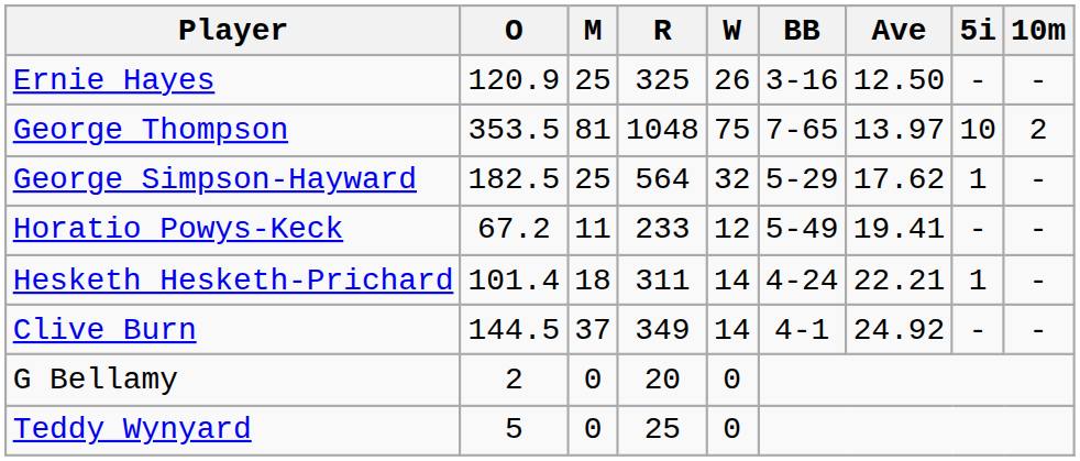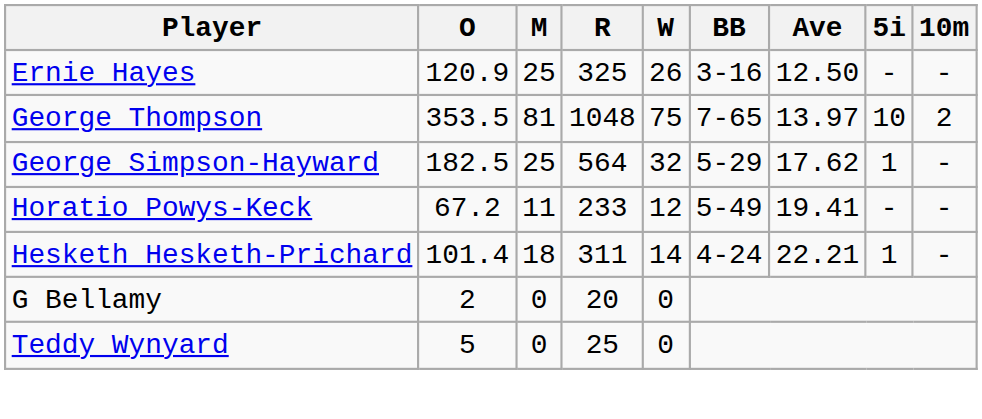 <table class="wikitable" style="text-align: center;">
 <tr>
 <th align=left>Player</th>
 <th>O</th>
 <th>M</th>
 <th>R</th>
 <th>W</th>
 <th>BB</th>
 <th>Ave</th>
 <th>5i</th>
 <th>10m</th>
 </tr>
 <tr>
 <td align=left><a href='#'>Ernie Hayes</a></td>
 <td>120.9</td>
 <td>25</td>
 <td>325</td>
 <td>26</td>
 <td>3-16</td>
 <td>12.50</td>
 <td>-</td>
 <td>-</td>
 </tr>
 <tr>
 <td align=left><a href='#'>George Thompson</a></td>
 <td>353.5</td>
 <td>81</td>
 <td>1048</td>
 <td>75</td>
 <td>7-65</td>
 <td>13.97</td>
 <td>10</td>
 <td>2</td>
 </tr>
 <tr>
 <td align=left><a href='#'>George Simpson-Hayward</a></td>
 <td>182.5</td>
 <td>25</td>
 <td>564</td>
 <td>32</td>
 <td>5-29</td>
 <td>17.62</td>
 <td>1</td>
 <td>-</td>
 </tr>
 <tr>
 <td align=left><a href='#'>Horatio Powys-Keck</a></td>
 <td>67.2</td>
 <td>11</td>
 <td>233</td>
 <td>12</td>
 <td>5-49</td>
 <td>19.41</td>
 <td>-</td>
 <td>-</td>
 </tr>
 <tr>
 <td align=left><a href='#'>Hesketh Hesketh-Prichard</a></td>
 <td>101.4</td>
 <td>18</td>
 <td>311</td>
 <td>14</td>
 <td>4-24</td>
 <td>22.21</td>
 <td>1</td>
 <td>-</td>
 </tr>
 <tr>
-<td align=left><a href='#'>Clive Burn</a></td>
-<td>144.5</td>
-<td>37</td>
-<td>349</td>
-<td>14</td>
-<td>4-1</td>
-<td>24.92</td>
-<td>-</td>
-<td>-</td>
-</tr>
-<tr>
 <td align=left>G Bellamy</td>
 <td>2</td>
 <td>0</td>
 <td>20</td>
 <td>0</td>
 <td colspan=4></td>
 </tr>
 <tr>
 <td align=left><a href='#'>Teddy Wynyard</a></td>
 <td>5</td>
 <td>0</td>
 <td>25</td>
 <td>0</td>
 <td colspan=4></td>
 </tr>
 </table>
